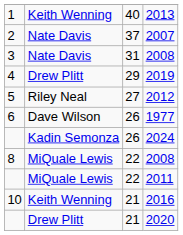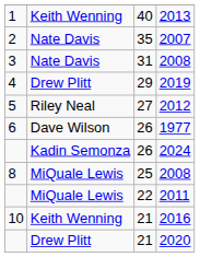 <table class="wikitable">
 <tr>
 </tr>
 <tr>
 <td>1</td>
 <td><a href='#'>Keith Wenning</a></td>
 <td><abbr>40</abbr></td>
 <td><a href='#'>2013</a></td>
 </tr>
 <tr>
 <td>2</td>
 <td><a href='#'>Nate Davis</a></td>
-<td><abbr>37</abbr></td>
+<td><abbr>35</abbr></td>
 <td><a href='#'>2007</a></td>
 </tr>
 <tr>
 <td>3</td>
 <td><a href='#'>Nate Davis</a></td>
 <td><abbr>31</abbr></td>
 <td><a href='#'>2008</a></td>
 </tr>
 <tr>
 <td>4</td>
 <td><a href='#'>Drew Plitt</a></td>
 <td><abbr>29</abbr></td>
 <td><a href='#'>2019</a></td>
 </tr>
 <tr>
 <td>5</td>
 <td>Riley Neal</td>
 <td><abbr>27</abbr></td>
 <td><a href='#'>2012</a></td>
 </tr>
 <tr>
 <td>6</td>
 <td>Dave Wilson</td>
 <td><abbr>26</abbr></td>
 <td><a href='#'>1977</a></td>
 </tr>
 <tr>
 <td></td>
 <td><a href='#'>Kadin Semonza</a></td>
 <td><abbr>26</abbr> </td>
 <td><a href='#'>2024</a></td>
 </tr>
 <tr>
 <td>8</td>
 <td><a href='#'>MiQuale Lewis</a></td>
-<td><abbr>22</abbr></td>
+<td><abbr>25</abbr></td>
 <td><a href='#'>2008</a></td>
 </tr>
 <tr>
 <td></td>
 <td><a href='#'>MiQuale Lewis</a></td>
 <td><abbr>22</abbr></td>
 <td><a href='#'>2011</a></td>
 </tr>
 <tr>
 <td>10</td>
 <td><a href='#'>Keith Wenning</a></td>
 <td><abbr>21</abbr></td>
 <td><a href='#'>2016</a></td>
 </tr>
 <tr>
 <td></td>
 <td><a href='#'>Drew Plitt</a></td>
 <td><abbr>21</abbr></td>
 <td><a href='#'>2020</a></td>
 </tr>
 </table>
